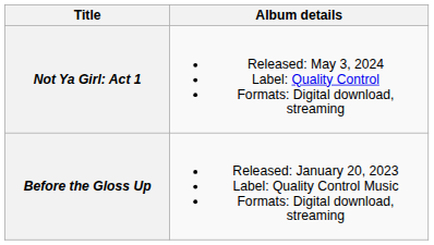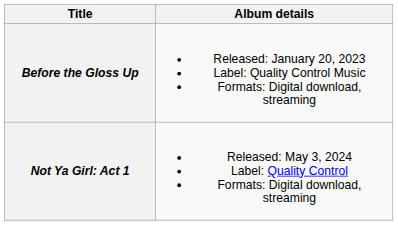 <table class="wikitable plainrowheaders" style="text-align:center;">
 <tr>
 <th scope="col" style="width:12em;">Title</th>
 <th scope="col" style="width:19em;">Album details</th>
 </tr>
 <tr>
+<th scope="row"><em>Before the Gloss Up</em></th>
+<td><br><ul><li>Released: January 20, 2023</li><li>Label: Quality Control Music</li><li>Formats: Digital download, streaming</li></ul></td>
+</tr>
+<tr>
 <th scope="row"><em>Not Ya Girl: Act 1</em></th>
 <td><br><ul><li>Released: May 3, 2024</li><li>Label: <a href='#'>Quality Control</a></li><li>Formats: Digital download, streaming</li></ul></td>
 </tr>
-<tr>
-<th scope="row"><em>Before the Gloss Up</em></th>
-<td><br><ul><li>Released: January 20, 2023</li><li>Label: Quality Control Music</li><li>Formats: Digital download, streaming</li></ul></td>
-</tr>
 </table>
